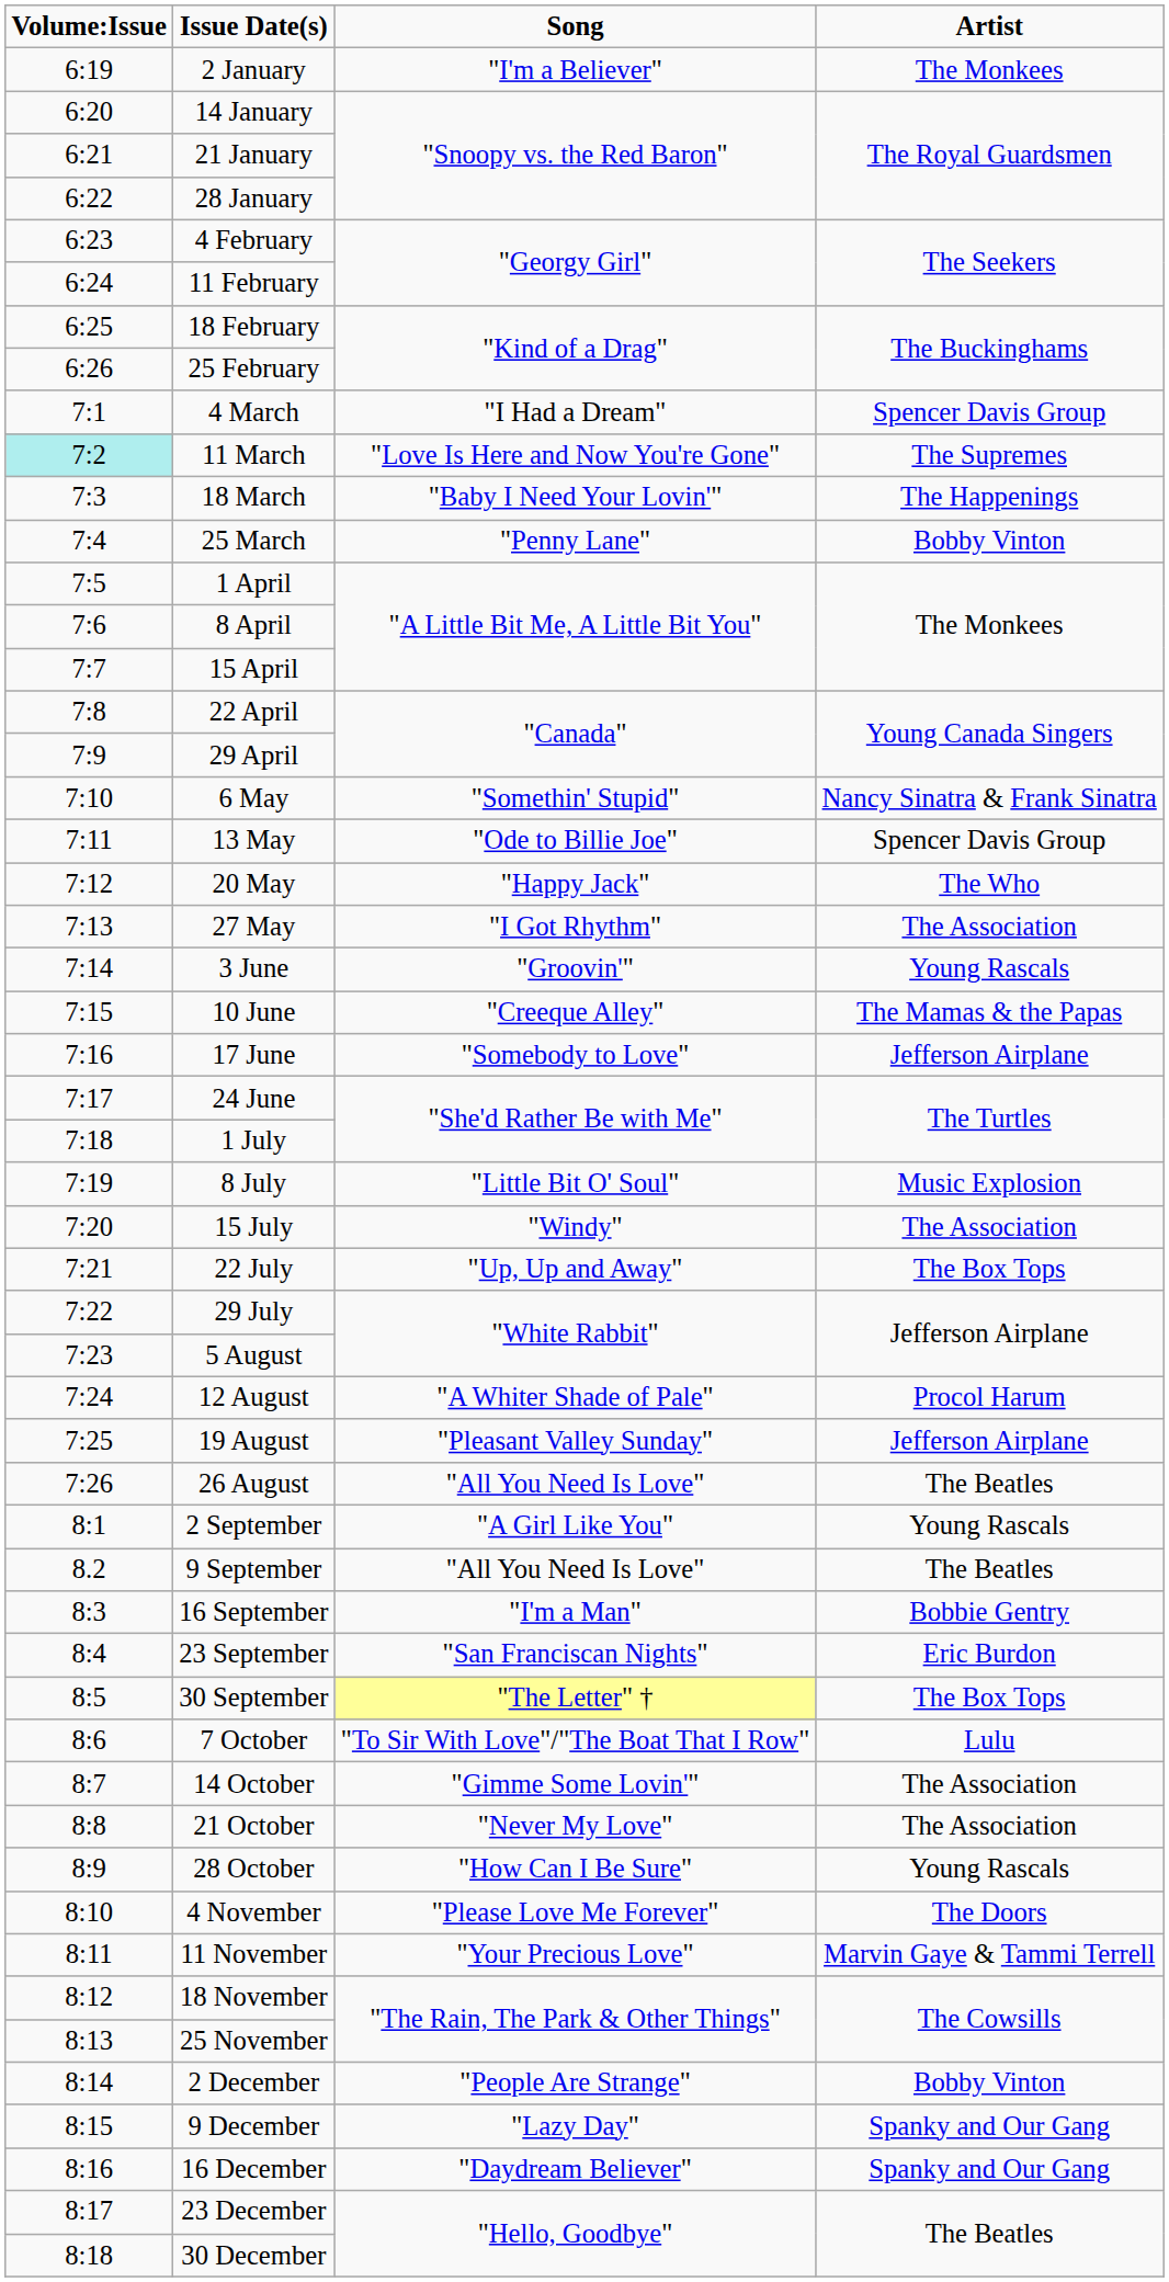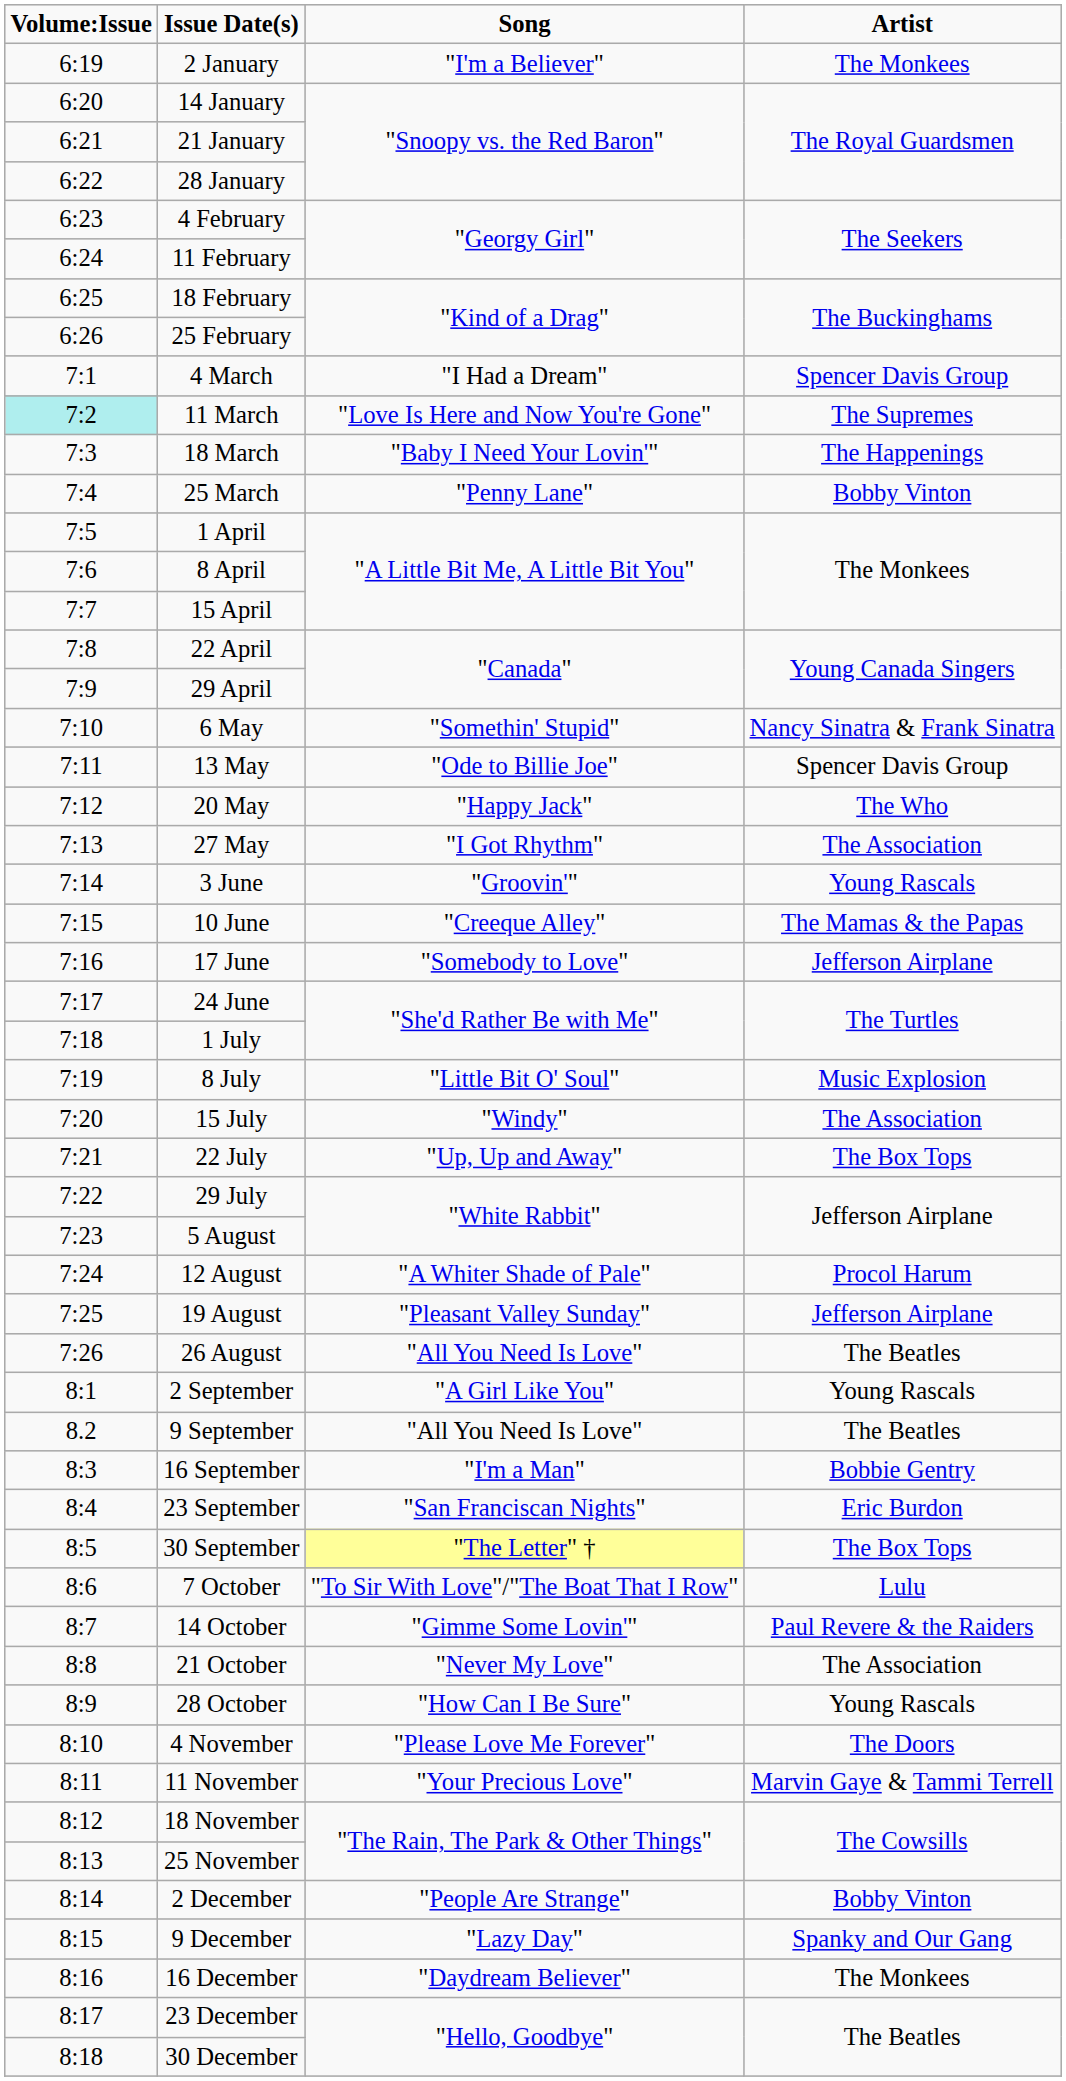 <table class="wikitable" style="text-align:center;">
 <tr>
 <td><strong>Volume:Issue</strong></td>
 <td><strong>Issue Date(s)</strong></td>
 <td><strong>Song</strong></td>
 <td><strong>Artist</strong></td>
 </tr>
 <tr>
 <td>6:19</td>
 <td>2 January</td>
 <td>"<a href='#'>I'm a Believer</a>"</td>
 <td><a href='#'>The Monkees</a></td>
 </tr>
 <tr>
 <td>6:20</td>
 <td>14 January</td>
 <td rowspan="3">"<a href='#'>Snoopy vs. the Red Baron</a>"</td>
 <td rowspan="3"><a href='#'>The Royal Guardsmen</a></td>
 </tr>
 <tr>
 <td>6:21</td>
 <td>21 January</td>
 </tr>
 <tr>
 <td>6:22</td>
 <td>28 January</td>
 </tr>
 <tr>
 <td>6:23</td>
 <td>4 February</td>
 <td rowspan="2">"<a href='#'>Georgy Girl</a>"</td>
 <td rowspan="2"><a href='#'>The Seekers</a></td>
 </tr>
 <tr>
 <td>6:24</td>
 <td>11 February</td>
 </tr>
 <tr>
 <td>6:25</td>
 <td>18 February</td>
 <td rowspan="2">"<a href='#'>Kind of a Drag</a>"</td>
 <td rowspan="2"><a href='#'>The Buckinghams</a></td>
 </tr>
 <tr>
 <td>6:26</td>
 <td>25 February</td>
 </tr>
 <tr>
 <td>7:1</td>
 <td>4 March</td>
 <td>"I Had a Dream"</td>
 <td><a href='#'>Spencer Davis Group</a></td>
 </tr>
 <tr>
 <td style="background: paleturquoise;">7:2</td>
 <td>11 March</td>
 <td>"<a href='#'>Love Is Here and Now You're Gone</a>"</td>
 <td><a href='#'>The Supremes</a></td>
 </tr>
 <tr>
 <td>7:3</td>
 <td>18 March</td>
 <td>"<a href='#'>Baby I Need Your Lovin'</a>"</td>
 <td><a href='#'>The Happenings</a></td>
 </tr>
 <tr>
 <td>7:4</td>
 <td>25 March</td>
 <td>"<a href='#'>Penny Lane</a>"</td>
 <td><a href='#'>Bobby Vinton</a></td>
 </tr>
 <tr>
 <td>7:5</td>
 <td>1 April</td>
 <td rowspan="3">"<a href='#'>A Little Bit Me, A Little Bit You</a>"</td>
 <td rowspan="3">The Monkees</td>
 </tr>
 <tr>
 <td>7:6</td>
 <td>8 April</td>
 </tr>
 <tr>
 <td>7:7</td>
 <td>15 April</td>
 </tr>
 <tr>
 <td>7:8</td>
 <td>22 April</td>
 <td rowspan="2">"<a href='#'>Canada</a>"</td>
 <td rowspan="2"><a href='#'>Young Canada Singers</a></td>
 </tr>
 <tr>
 <td>7:9</td>
 <td>29 April</td>
 </tr>
 <tr>
 <td>7:10</td>
 <td>6 May</td>
 <td>"<a href='#'>Somethin' Stupid</a>"</td>
 <td><a href='#'>Nancy Sinatra</a> & <a href='#'>Frank Sinatra</a></td>
 </tr>
 <tr>
 <td>7:11</td>
 <td>13 May</td>
 <td>"<a href='#'>Ode to Billie Joe</a>"</td>
 <td>Spencer Davis Group</td>
 </tr>
 <tr>
 <td>7:12</td>
 <td>20 May</td>
 <td>"<a href='#'>Happy Jack</a>"</td>
 <td><a href='#'>The Who</a></td>
 </tr>
 <tr>
 <td>7:13</td>
 <td>27 May</td>
 <td>"<a href='#'>I Got Rhythm</a>"</td>
 <td><a href='#'>The Association</a></td>
 </tr>
 <tr>
 <td>7:14</td>
 <td>3 June</td>
 <td>"<a href='#'>Groovin'</a>"</td>
 <td><a href='#'>Young Rascals</a></td>
 </tr>
 <tr>
 <td>7:15</td>
 <td>10 June</td>
 <td>"<a href='#'>Creeque Alley</a>"</td>
 <td><a href='#'>The Mamas & the Papas</a></td>
 </tr>
 <tr>
 <td>7:16</td>
 <td>17 June</td>
 <td>"<a href='#'>Somebody to Love</a>"</td>
 <td><a href='#'>Jefferson Airplane</a></td>
 </tr>
 <tr>
 <td>7:17</td>
 <td>24 June</td>
 <td rowspan="2">"<a href='#'>She'd Rather Be with Me</a>"</td>
 <td rowspan="2"><a href='#'>The Turtles</a></td>
 </tr>
 <tr>
 <td>7:18</td>
 <td>1 July</td>
 </tr>
 <tr>
 <td>7:19</td>
 <td>8 July</td>
 <td>"<a href='#'>Little Bit O' Soul</a>"</td>
 <td><a href='#'>Music Explosion</a></td>
 </tr>
 <tr>
 <td>7:20</td>
 <td>15 July</td>
 <td>"<a href='#'>Windy</a>"</td>
 <td><a href='#'>The Association</a></td>
 </tr>
 <tr>
 <td>7:21</td>
 <td>22 July</td>
 <td>"<a href='#'>Up, Up and Away</a>"</td>
 <td><a href='#'>The Box Tops</a></td>
 </tr>
 <tr>
 <td>7:22</td>
 <td>29 July</td>
 <td rowspan="2">"<a href='#'>White Rabbit</a>"</td>
 <td rowspan="2">Jefferson Airplane</td>
 </tr>
 <tr>
 <td>7:23</td>
 <td>5 August</td>
 </tr>
 <tr>
 <td>7:24</td>
 <td>12 August</td>
 <td>"<a href='#'>A Whiter Shade of Pale</a>"</td>
 <td><a href='#'>Procol Harum</a></td>
 </tr>
 <tr>
 <td>7:25</td>
 <td>19 August</td>
 <td>"<a href='#'>Pleasant Valley Sunday</a>"</td>
 <td><a href='#'>Jefferson Airplane</a></td>
 </tr>
 <tr>
 <td>7:26</td>
 <td>26 August</td>
 <td>"<a href='#'>All You Need Is Love</a>"</td>
 <td>The Beatles</td>
 </tr>
 <tr>
 <td>8:1</td>
 <td>2 September</td>
 <td>"<a href='#'>A Girl Like You</a>"</td>
 <td>Young Rascals</td>
 </tr>
 <tr>
 <td>8.2</td>
 <td>9 September</td>
 <td>"All You Need Is Love"</td>
 <td>The Beatles</td>
 </tr>
 <tr>
 <td>8:3</td>
 <td>16 September</td>
 <td>"<a href='#'>I'm a Man</a>"</td>
 <td><a href='#'>Bobbie Gentry</a></td>
 </tr>
 <tr>
 <td>8:4</td>
 <td>23 September</td>
 <td>"<a href='#'>San Franciscan Nights</a>"</td>
 <td><a href='#'>Eric Burdon</a></td>
 </tr>
 <tr>
 <td>8:5</td>
 <td>30 September</td>
 <td style="background-color:#FFFF99"align="center">"<a href='#'>The Letter</a>" †</td>
 <td><a href='#'>The Box Tops</a></td>
 </tr>
 <tr>
 <td>8:6</td>
 <td>7 October</td>
 <td>"<a href='#'>To Sir With Love</a>"/"<a href='#'>The Boat That I Row</a>"</td>
 <td><a href='#'>Lulu</a></td>
 </tr>
 <tr>
 <td>8:7</td>
 <td>14 October</td>
 <td>"<a href='#'>Gimme Some Lovin'</a>"</td>
-<td>The Association</td>
+<td><a href='#'>Paul Revere & the Raiders</a></td>
 </tr>
 <tr>
 <td>8:8</td>
 <td>21 October</td>
 <td>"<a href='#'>Never My Love</a>"</td>
 <td>The Association</td>
 </tr>
 <tr>
 <td>8:9</td>
 <td>28 October</td>
 <td>"<a href='#'>How Can I Be Sure</a>"</td>
 <td>Young Rascals</td>
 </tr>
 <tr>
 <td>8:10</td>
 <td>4 November</td>
 <td>"<a href='#'>Please Love Me Forever</a>"</td>
 <td><a href='#'>The Doors</a></td>
 </tr>
 <tr>
 <td>8:11</td>
 <td>11 November</td>
 <td>"<a href='#'>Your Precious Love</a>"</td>
 <td><a href='#'>Marvin Gaye</a> & <a href='#'>Tammi Terrell</a></td>
 </tr>
 <tr>
 <td>8:12</td>
 <td>18 November</td>
 <td rowspan="2">"<a href='#'>The Rain, The Park & Other Things</a>"</td>
 <td rowspan="2"><a href='#'>The Cowsills</a></td>
 </tr>
 <tr>
 <td>8:13</td>
 <td>25 November</td>
 </tr>
 <tr>
 <td>8:14</td>
 <td>2 December</td>
 <td>"<a href='#'>People Are Strange</a>"</td>
 <td><a href='#'>Bobby Vinton</a></td>
 </tr>
 <tr>
 <td>8:15</td>
 <td>9 December</td>
 <td>"<a href='#'>Lazy Day</a>"</td>
 <td><a href='#'>Spanky and Our Gang</a></td>
 </tr>
 <tr>
 <td>8:16</td>
 <td>16 December</td>
 <td>"<a href='#'>Daydream Believer</a>"</td>
-<td><a href='#'>Spanky and Our Gang</a></td>
+<td>The Monkees</td>
 </tr>
 <tr>
 <td>8:17</td>
 <td>23 December</td>
 <td rowspan="2">"<a href='#'>Hello, Goodbye</a>"</td>
 <td rowspan="2">The Beatles</td>
 </tr>
 <tr>
 <td>8:18</td>
 <td>30 December</td>
 </tr>
 </table>
